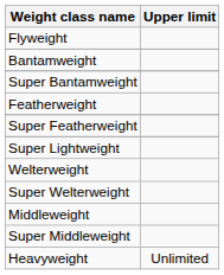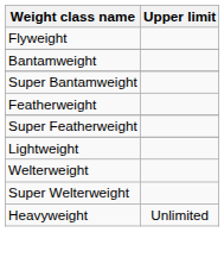 <table class="wikitable" style="font-size:95%;">
 <tr>
 <th>Weight class name</th>
 <th>Upper limit</th>
 </tr>
 <tr align="center">
 <td align="left">Flyweight</td>
 <td></td>
 </tr>
 <tr>
 </tr>
 <tr align="center">
 <td align="left">Bantamweight</td>
 <td></td>
 </tr>
 <tr>
 </tr>
 <tr align="center">
 <td align="left">Super Bantamweight</td>
 <td></td>
 </tr>
 <tr align="center">
 <td align="left">Featherweight</td>
 <td></td>
 </tr>
 <tr>
 </tr>
 <tr align="center">
 <td align="left">Super Featherweight</td>
 <td></td>
 </tr>
 <tr>
 </tr>
 <tr align="center">
-<td align="left">Super Lightweight</td>
+<td align="left">Lightweight</td>
 <td></td>
 </tr>
 <tr align="center">
 <td align="left">Welterweight</td>
 <td></td>
 </tr>
 <tr align="center">
 <td align="left">Super Welterweight</td>
 <td></td>
 </tr>
 <tr align="center">
-<td align="left">Middleweight</td>
-<td></td>
-</tr>
-<tr align="center">
-<td align="left">Super Middleweight</td>
-<td></td>
-</tr>
-<tr align="center">
 <td align="left">Heavyweight</td>
 <td>Unlimited</td>
 </tr>
 </table>
